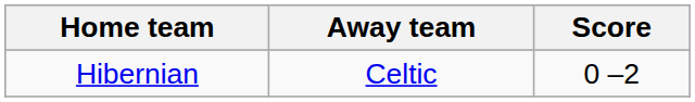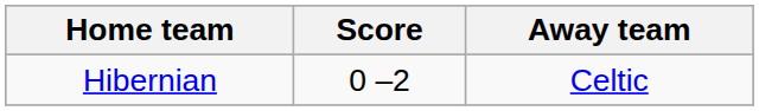 <table class="wikitable" style="text-align: center">
 <tr>
 <th width=140>Home team</th>
+<th width=80>Score</th>
 <th width=140>Away team</th>
-<th width=80>Score</th>
 </tr>
 <tr>
 <td><a href='#'>Hibernian</a></td>
+<td>0 –2</td>
 <td><a href='#'>Celtic</a></td>
-<td>0 –2</td>
 </tr>
 </table>
